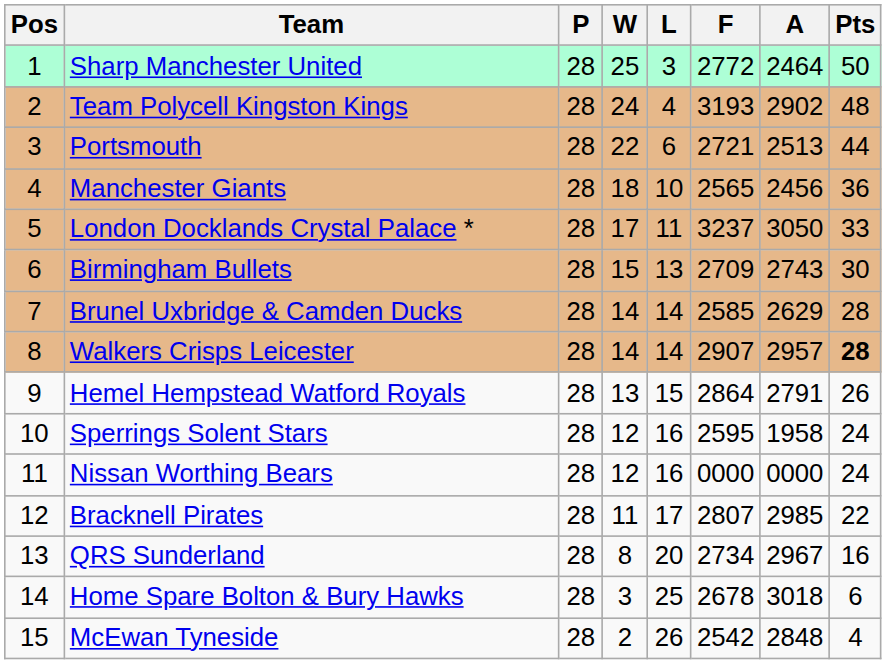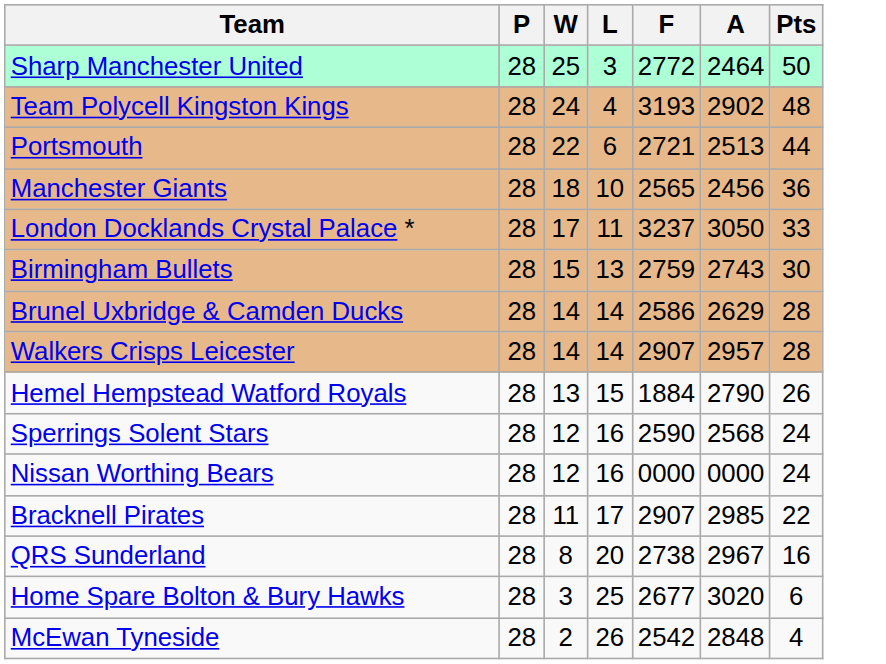 <table class="wikitable" style="font-size: 100%">
 <tr>
-<th width=20>Pos</th>
 <th width=300>Team</th>
 <th width=20>P</th>
 <th width=20>W</th>
 <th width=20>L</th>
 <th width=20>F</th>
 <th width=20>A</th>
 <th width=20>Pts</th>
 </tr>
 <tr align=center style="background: #ADFFD6;">
-<td>1</td>
 <td align="left"><a href='#'>Sharp Manchester United</a></td>
 <td>28</td>
 <td>25</td>
 <td>3</td>
 <td>2772</td>
 <td>2464</td>
 <td>50</td>
 </tr>
 <tr align=center style="background: #E6B88A;">
-<td>2</td>
 <td align="left"><a href='#'>Team Polycell Kingston Kings</a></td>
 <td>28</td>
 <td>24</td>
 <td>4</td>
 <td>3193</td>
 <td>2902</td>
 <td>48</td>
 </tr>
 <tr align=center style="background: #E6B88A;">
-<td>3</td>
 <td align="left"><a href='#'>Portsmouth</a></td>
 <td>28</td>
 <td>22</td>
 <td>6</td>
 <td>2721</td>
 <td>2513</td>
 <td>44</td>
 </tr>
 <tr align=center style="background: #E6B88A;">
-<td>4</td>
 <td align="left"><a href='#'>Manchester Giants</a></td>
 <td>28</td>
 <td>18</td>
 <td>10</td>
 <td>2565</td>
 <td>2456</td>
 <td>36</td>
 </tr>
 <tr align=center style="background: #E6B88A;">
-<td>5</td>
 <td align="left"><a href='#'>London Docklands Crystal Palace</a> *</td>
 <td>28</td>
 <td>17</td>
 <td>11</td>
 <td>3237</td>
 <td>3050</td>
 <td>33</td>
 </tr>
 <tr align=center style="background: #E6B88A;">
-<td>6</td>
 <td align="left"><a href='#'>Birmingham Bullets</a></td>
 <td>28</td>
 <td>15</td>
 <td>13</td>
-<td>2709</td>
+<td>2759</td>
 <td>2743</td>
 <td>30</td>
 </tr>
 <tr align=center style="background: #E6B88A;">
-<td>7</td>
 <td align="left"><a href='#'>Brunel Uxbridge & Camden Ducks</a></td>
 <td>28</td>
 <td>14</td>
 <td>14</td>
-<td>2585</td>
+<td>2586</td>
 <td>2629</td>
 <td>28</td>
 </tr>
 <tr align=center style="background: #E6B88A;">
-<td>8</td>
 <td align="left"><a href='#'>Walkers Crisps Leicester</a></td>
 <td>28</td>
 <td>14</td>
 <td>14</td>
 <td>2907</td>
 <td>2957</td>
-<td><strong>28</strong></td>
+<td>28</td>
 </tr>
 <tr align=center>
-<td>9</td>
 <td align="left"><a href='#'>Hemel Hempstead Watford Royals</a></td>
 <td>28</td>
 <td>13</td>
 <td>15</td>
-<td>2864</td>
-<td>2791</td>
+<td>1884</td>
+<td>2790</td>
 <td>26</td>
 </tr>
 <tr align=center>
-<td>10</td>
 <td align="left"><a href='#'>Sperrings Solent Stars</a></td>
 <td>28</td>
 <td>12</td>
 <td>16</td>
-<td>2595</td>
-<td>1958</td>
+<td>2590</td>
+<td>2568</td>
 <td>24</td>
 </tr>
 <tr align=center>
-<td>11</td>
 <td align="left"><a href='#'>Nissan Worthing Bears</a></td>
 <td>28</td>
 <td>12</td>
 <td>16</td>
 <td>0000</td>
 <td>0000</td>
 <td>24</td>
 </tr>
 <tr align=center>
-<td>12</td>
 <td align="left"><a href='#'>Bracknell Pirates</a></td>
 <td>28</td>
 <td>11</td>
 <td>17</td>
-<td>2807</td>
+<td>2907</td>
 <td>2985</td>
 <td>22</td>
 </tr>
 <tr align=center>
-<td>13</td>
 <td align="left"><a href='#'>QRS Sunderland</a></td>
 <td>28</td>
 <td>8</td>
 <td>20</td>
-<td>2734</td>
+<td>2738</td>
 <td>2967</td>
 <td>16</td>
 </tr>
 <tr align=center>
-<td>14</td>
 <td align="left"><a href='#'>Home Spare Bolton & Bury Hawks</a></td>
 <td>28</td>
 <td>3</td>
 <td>25</td>
-<td>2678</td>
-<td>3018</td>
+<td>2677</td>
+<td>3020</td>
 <td>6</td>
 </tr>
 <tr align=center>
-<td>15</td>
 <td align="left"><a href='#'>McEwan Tyneside</a></td>
 <td>28</td>
 <td>2</td>
 <td>26</td>
 <td>2542</td>
 <td>2848</td>
 <td>4</td>
 </tr>
 </table>
